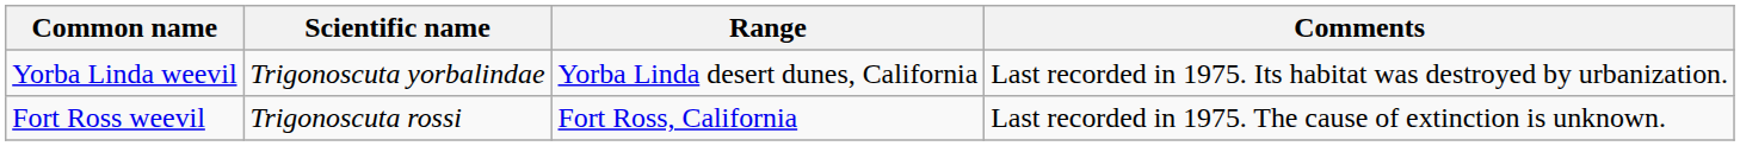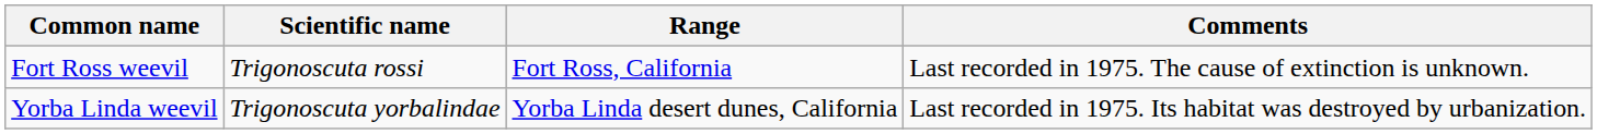 <table class="wikitable">
 <tr>
 <th>Common name</th>
 <th>Scientific name</th>
 <th>Range</th>
 <th class="unsortable">Comments</th>
 </tr>
 <tr>
+<td><a href='#'>Fort Ross weevil</a></td>
+<td><em>Trigonoscuta rossi</em></td>
+<td><a href='#'>Fort Ross, California</a></td>
+<td>Last recorded in 1975. The cause of extinction is unknown.</td>
+</tr>
+<tr>
 <td><a href='#'>Yorba Linda weevil</a></td>
 <td><em>Trigonoscuta yorbalindae</em></td>
 <td><a href='#'>Yorba Linda</a> desert dunes, California</td>
 <td>Last recorded in 1975. Its habitat was destroyed by urbanization.</td>
 </tr>
-<tr>
-<td><a href='#'>Fort Ross weevil</a></td>
-<td><em>Trigonoscuta rossi</em></td>
-<td><a href='#'>Fort Ross, California</a></td>
-<td>Last recorded in 1975. The cause of extinction is unknown.</td>
-</tr>
 </table>
